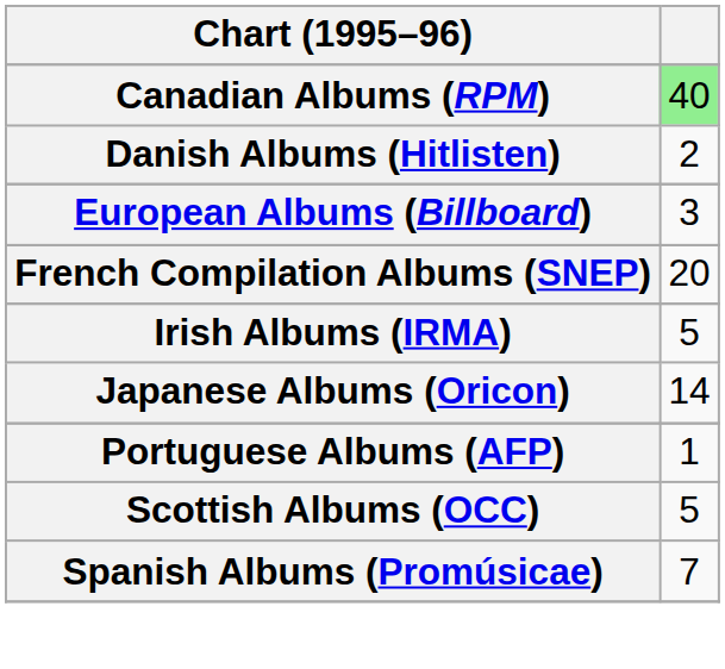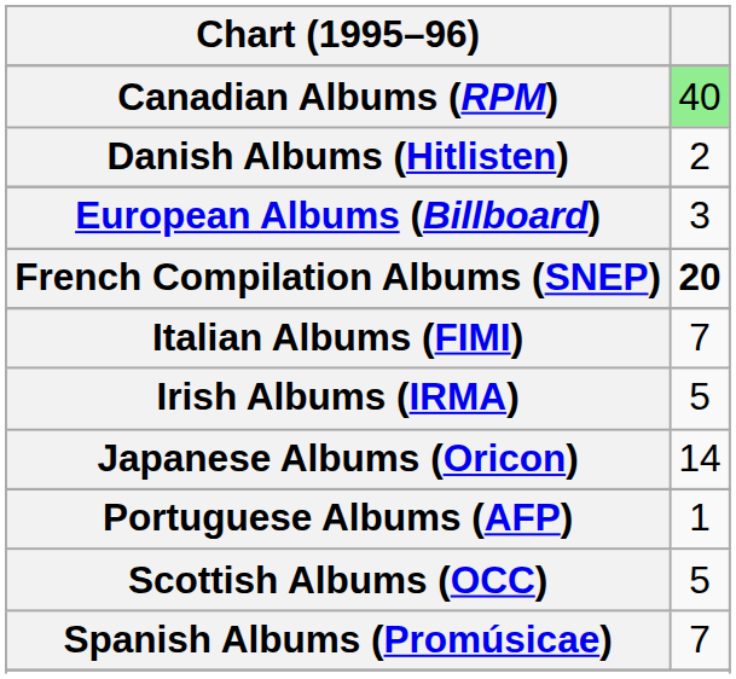 <table class="wikitable sortable plainrowheaders" style="text-align:center;">
 <tr>
 <th scope="col">Chart (1995–96)</th>
 <th scope="col"></th>
 </tr>
 <tr>
 </tr>
 <tr>
 </tr>
 <tr>
 </tr>
 <tr>
 </tr>
 <tr>
 <th scope="row">Canadian Albums (<em><a href='#'>RPM</a></em>)</th>
 <td align="center" style="background: lightgreen;">40</td>
 </tr>
 <tr>
 <th scope="row">Danish Albums (<a href='#'>Hitlisten</a>)</th>
 <td align="center">2</td>
 </tr>
 <tr>
 </tr>
 <tr>
 <th scope="row"><a href='#'>European Albums</a> (<em><a href='#'>Billboard</a></em>)</th>
 <td align="center">3</td>
 </tr>
 <tr>
 </tr>
 <tr>
 <th scope="row">French Compilation Albums (<a href='#'>SNEP</a>)</th>
-<td>20</td>
+<td><strong>20</strong></td>
 </tr>
 <tr>
 </tr>
 <tr>
+</tr>
+<tr>
+<th scope="row">Italian Albums (<a href='#'>FIMI</a>)</th>
+<td align="center">7</td>
 </tr>
 <tr>
 <th scope="row">Irish Albums (<a href='#'>IRMA</a>)</th>
 <td align="center">5</td>
 </tr>
 <tr>
 <th scope="row">Japanese Albums (<a href='#'>Oricon</a>)</th>
 <td align="center">14</td>
 </tr>
 <tr>
 </tr>
 <tr>
 </tr>
 <tr>
 <th scope="row">Portuguese Albums (<a href='#'>AFP</a>)</th>
 <td align="center">1</td>
 </tr>
 <tr>
 <th scope="row">Scottish Albums (<a href='#'>OCC</a>)</th>
 <td align="center">5</td>
 </tr>
 <tr>
 <th scope="row">Spanish Albums (<a href='#'>Promúsicae</a>)</th>
 <td align="center">7</td>
 </tr>
 <tr>
 </tr>
 <tr>
 </tr>
 <tr>
 </tr>
 <tr>
 </tr>
 </table>
